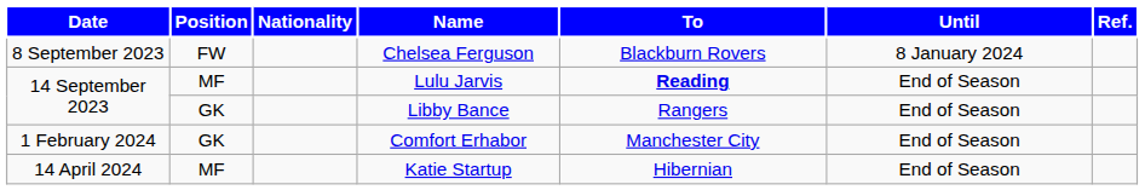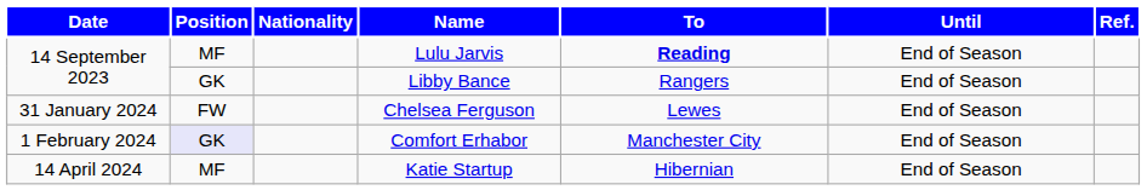 <table class="wikitable" style="text-align:center; font-size:90%; ">
 <tr>
 <th style="background:#0000FF;color:white;border:2px solid #ffffff; width:120px;">Date</th>
 <th style="background:#0000FF;color:white;border:2px solid #ffffff; width:50px;">Position</th>
 <th style="background:#0000FF;color:white;border:2px solid #ffffff; width:50px;">Nationality</th>
 <th style="background:#0000FF;color:white;border:2px solid #ffffff; width:150px;">Name</th>
 <th style="background:#0000FF;color:white;border:2px solid #ffffff; width:200px;">To</th>
 <th style="background:#0000FF;color:white;border:2px solid #ffffff; width:200px;">Until</th>
 <th style="background:#0000FF;color:white;border:2px solid #ffffff; width:25px;">Ref.</th>
-</tr>
-<tr>
-<td>8 September 2023</td>
-<td>FW</td>
-<td></td>
-<td><a href='#'>Chelsea Ferguson</a></td>
-<td> <a href='#'>Blackburn Rovers</a></td>
-<td>8 January 2024</td>
-<td></td>
 </tr>
 <tr>
 <td rowspan=2>14 September 2023</td>
 <td>MF</td>
 <td></td>
 <td><a href='#'>Lulu Jarvis</a></td>
 <td><strong> <a href='#'>Reading</a></strong></td>
 <td>End of Season</td>
 <td></td>
 </tr>
 <tr>
 <td>GK</td>
 <td></td>
 <td><a href='#'>Libby Bance</a></td>
 <td> <a href='#'>Rangers</a></td>
 <td>End of Season</td>
 <td></td>
 </tr>
 <tr>
+<td>31 January 2024</td>
+<td>FW</td>
+<td></td>
+<td><a href='#'>Chelsea Ferguson</a></td>
+<td> <a href='#'>Lewes</a></td>
+<td>End of Season</td>
+<td></td>
+</tr>
+<tr>
 <td>1 February 2024</td>
-<td>GK</td>
+<td style="background: lavender;">GK</td>
 <td></td>
 <td><a href='#'>Comfort Erhabor</a></td>
 <td> <a href='#'>Manchester City</a></td>
 <td>End of Season</td>
 <td></td>
 </tr>
 <tr>
 <td>14 April 2024</td>
 <td>MF</td>
 <td></td>
 <td><a href='#'>Katie Startup</a></td>
 <td> <a href='#'>Hibernian</a></td>
 <td>End of Season</td>
 <td></td>
 </tr>
 </table>
